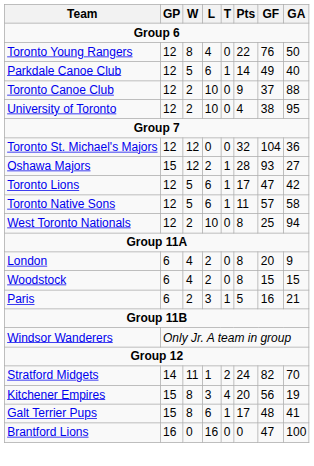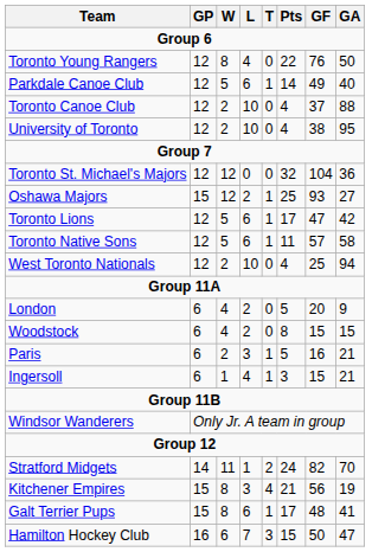 <table class="wikitable">
 <tr>
 <th>Team</th>
 <th>GP</th>
 <th>W</th>
 <th>L</th>
 <th>T</th>
 <th>Pts</th>
 <th>GF</th>
 <th>GA</th>
 </tr>
 <tr>
 <td colspan="8" align="center"><strong>Group 6</strong></td>
 </tr>
 <tr>
 <td><a href='#'>Toronto Young Rangers</a></td>
 <td>12</td>
 <td>8</td>
 <td>4</td>
 <td>0</td>
 <td>22</td>
 <td>76</td>
 <td>50</td>
 </tr>
 <tr>
 <td><a href='#'>Parkdale Canoe Club</a></td>
 <td>12</td>
 <td>5</td>
 <td>6</td>
 <td>1</td>
 <td>14</td>
 <td>49</td>
 <td>40</td>
 </tr>
 <tr>
 <td><a href='#'>Toronto Canoe Club</a></td>
 <td>12</td>
 <td>2</td>
 <td>10</td>
 <td>0</td>
-<td>9</td>
+<td>4</td>
 <td>37</td>
 <td>88</td>
 </tr>
 <tr>
 <td><a href='#'>University of Toronto</a></td>
 <td>12</td>
 <td>2</td>
 <td>10</td>
 <td>0</td>
 <td>4</td>
 <td>38</td>
 <td>95</td>
 </tr>
 <tr>
 <td colspan="8" align="center"><strong>Group 7</strong></td>
 </tr>
 <tr>
 <td><a href='#'>Toronto St. Michael's Majors</a></td>
 <td>12</td>
 <td>12</td>
 <td>0</td>
 <td>0</td>
 <td>32</td>
 <td>104</td>
 <td>36</td>
 </tr>
 <tr>
 <td><a href='#'>Oshawa Majors</a></td>
 <td>15</td>
 <td>12</td>
 <td>2</td>
 <td>1</td>
-<td>28</td>
+<td>25</td>
 <td>93</td>
 <td>27</td>
 </tr>
 <tr>
 <td><a href='#'>Toronto Lions</a></td>
 <td>12</td>
 <td>5</td>
 <td>6</td>
 <td>1</td>
 <td>17</td>
 <td>47</td>
 <td>42</td>
 </tr>
 <tr>
 <td><a href='#'>Toronto Native Sons</a></td>
 <td>12</td>
 <td>5</td>
 <td>6</td>
 <td>1</td>
 <td>11</td>
 <td>57</td>
 <td>58</td>
 </tr>
 <tr>
 <td><a href='#'>West Toronto Nationals</a></td>
 <td>12</td>
 <td>2</td>
 <td>10</td>
 <td>0</td>
-<td>8</td>
+<td>4</td>
 <td>25</td>
 <td>94</td>
 </tr>
 <tr>
 <td colspan="8" align="center"><strong>Group 11A</strong></td>
 </tr>
 <tr>
 <td><a href='#'>London</a></td>
 <td>6</td>
 <td>4</td>
 <td>2</td>
 <td>0</td>
-<td>8</td>
+<td>5</td>
 <td>20</td>
 <td>9</td>
 </tr>
 <tr>
 <td><a href='#'>Woodstock</a></td>
 <td>6</td>
 <td>4</td>
 <td>2</td>
 <td>0</td>
 <td>8</td>
 <td>15</td>
 <td>15</td>
 </tr>
 <tr>
 <td><a href='#'>Paris</a></td>
 <td>6</td>
 <td>2</td>
 <td>3</td>
 <td>1</td>
 <td>5</td>
 <td>16</td>
+<td>21</td>
+</tr>
+<tr>
+<td><a href='#'>Ingersoll</a></td>
+<td>6</td>
+<td>1</td>
+<td>4</td>
+<td>1</td>
+<td>3</td>
+<td>15</td>
 <td>21</td>
 </tr>
 <tr>
 <td colspan="8" align="center"><strong>Group 11B</strong></td>
 </tr>
 <tr>
 <td><a href='#'>Windsor Wanderers</a></td>
 <td colspan="7"><em>Only Jr. A team in group</em></td>
 </tr>
 <tr>
 <td colspan="8" align="center"><strong>Group 12</strong></td>
 </tr>
 <tr>
 <td><a href='#'>Stratford Midgets</a></td>
 <td>14</td>
 <td>11</td>
 <td>1</td>
 <td>2</td>
 <td>24</td>
 <td>82</td>
 <td>70</td>
 </tr>
 <tr>
 <td><a href='#'>Kitchener Empires</a></td>
 <td>15</td>
 <td>8</td>
 <td>3</td>
 <td>4</td>
-<td>20</td>
+<td>21</td>
 <td>56</td>
 <td>19</td>
 </tr>
 <tr>
 <td><a href='#'>Galt Terrier Pups</a></td>
 <td>15</td>
 <td>8</td>
 <td>6</td>
 <td>1</td>
 <td>17</td>
 <td>48</td>
 <td>41</td>
 </tr>
 <tr>
-<td><a href='#'>Brantford Lions</a></td>
+<td><a href='#'>Hamilton</a> Hockey Club</td>
 <td>16</td>
-<td>0</td>
-<td>16</td>
-<td>0</td>
-<td>0</td>
+<td>6</td>
+<td>7</td>
+<td>3</td>
+<td>15</td>
+<td>50</td>
 <td>47</td>
-<td>100</td>
 </tr>
 </table>
